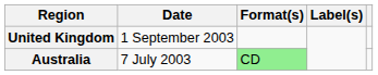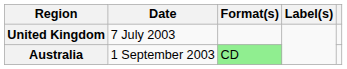 <table class="wikitable plainrowheaders">
 <tr>
 <th scope="col">Region</th>
 <th scope="col">Date</th>
 <th scope="col">Format(s)</th>
 <th scope="col">Label(s)</th>
 <th scope="col"></th>
 </tr>
 <tr>
 <th scope="row">United Kingdom</th>
-<td>1 September 2003</td>
+<td>7 July 2003</td>
 <td></td>
 <td rowspan="2"></td>
 <td></td>
 </tr>
 <tr>
 <th scope="row">Australia</th>
-<td>7 July 2003</td>
+<td>1 September 2003</td>
 <td style="background: lightgreen;">CD</td>
 <td></td>
 </tr>
 </table>
